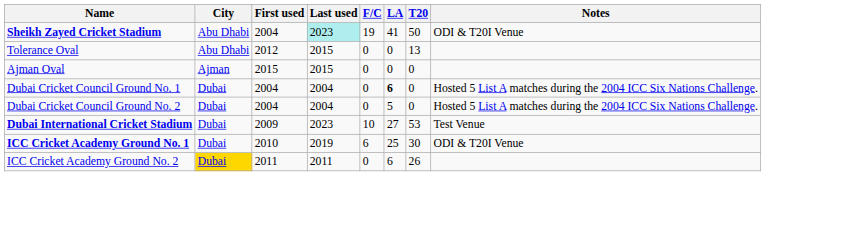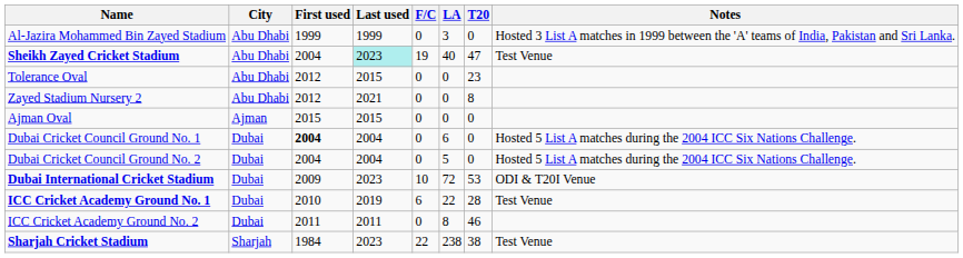 <table class ="wikitable sortable">
 <tr>
 <th>Name</th>
 <th>City</th>
 <th>First used</th>
 <th>Last used</th>
 <th><a href='#'>F/C</a></th>
 <th><a href='#'>LA</a></th>
 <th><a href='#'>T20</a></th>
 <th>Notes</th>
 </tr>
 <tr>
+<td><a href='#'>Al-Jazira Mohammed Bin Zayed Stadium</a></td>
+<td><a href='#'>Abu Dhabi</a></td>
+<td>1999</td>
+<td>1999</td>
+<td>0</td>
+<td>3</td>
+<td>0</td>
+<td>Hosted 3 <a href='#'>List A</a> matches in 1999 between the 'A' teams of <a href='#'>India</a>, <a href='#'>Pakistan</a> and <a href='#'>Sri Lanka</a>.</td>
+</tr>
+<tr>
 <td><strong><a href='#'>Sheikh Zayed Cricket Stadium</a></strong></td>
 <td><a href='#'>Abu Dhabi</a></td>
 <td>2004</td>
 <td style="background: paleturquoise;">2023</td>
 <td>19</td>
-<td>41</td>
-<td>50</td>
-<td>ODI & T20I Venue</td>
+<td>40</td>
+<td>47</td>
+<td>Test Venue</td>
 </tr>
 <tr>
 <td><a href='#'>Tolerance Oval</a></td>
 <td><a href='#'>Abu Dhabi</a></td>
 <td>2012</td>
 <td>2015</td>
 <td>0</td>
 <td>0</td>
-<td>13</td>
+<td>23</td>
+<td></td>
+</tr>
+<tr>
+<td><a href='#'>Zayed Stadium Nursery 2</a></td>
+<td><a href='#'>Abu Dhabi</a></td>
+<td>2012</td>
+<td>2021</td>
+<td>0</td>
+<td>0</td>
+<td>8</td>
 <td></td>
 </tr>
 <tr>
 <td><a href='#'>Ajman Oval</a></td>
 <td><a href='#'>Ajman</a></td>
 <td>2015</td>
 <td>2015</td>
 <td>0</td>
 <td>0</td>
 <td>0</td>
 <td></td>
 </tr>
 <tr>
 <td><a href='#'>Dubai Cricket Council Ground No. 1</a></td>
 <td><a href='#'>Dubai</a></td>
-<td>2004</td>
+<td><strong>2004</strong></td>
 <td>2004</td>
 <td>0</td>
-<td><strong>6</strong></td>
+<td>6</td>
 <td>0</td>
 <td>Hosted 5 <a href='#'>List A</a> matches during the <a href='#'>2004 ICC Six Nations Challenge</a>.</td>
 </tr>
 <tr>
 <td><a href='#'>Dubai Cricket Council Ground No. 2</a></td>
 <td><a href='#'>Dubai</a></td>
 <td>2004</td>
 <td>2004</td>
 <td>0</td>
 <td>5</td>
 <td>0</td>
 <td>Hosted 5 <a href='#'>List A</a> matches during the <a href='#'>2004 ICC Six Nations Challenge</a>.</td>
 </tr>
 <tr>
 <td><strong><a href='#'>Dubai International Cricket Stadium</a></strong></td>
 <td><a href='#'>Dubai</a></td>
 <td>2009</td>
 <td>2023</td>
 <td>10</td>
-<td>27</td>
+<td>72</td>
 <td>53</td>
-<td>Test Venue</td>
+<td>ODI & T20I Venue</td>
 </tr>
 <tr>
 <td><strong><a href='#'>ICC Cricket Academy Ground No. 1</a></strong></td>
 <td><a href='#'>Dubai</a></td>
 <td>2010</td>
 <td>2019</td>
 <td>6</td>
-<td>25</td>
-<td>30</td>
-<td>ODI & T20I Venue</td>
+<td>22</td>
+<td>28</td>
+<td>Test Venue</td>
 </tr>
 <tr>
 <td><a href='#'>ICC Cricket Academy Ground No. 2</a></td>
-<td style="background: gold;"><a href='#'>Dubai</a></td>
+<td><a href='#'>Dubai</a></td>
 <td>2011</td>
 <td>2011</td>
 <td>0</td>
-<td>6</td>
-<td>26</td>
+<td>8</td>
+<td>46</td>
 <td></td>
 </tr>
+<tr>
+<td><strong><a href='#'>Sharjah Cricket Stadium</a></strong></td>
+<td><a href='#'>Sharjah</a></td>
+<td>1984</td>
+<td>2023</td>
+<td>22</td>
+<td>238</td>
+<td>38</td>
+<td>Test Venue</td>
+</tr>
 </table>
